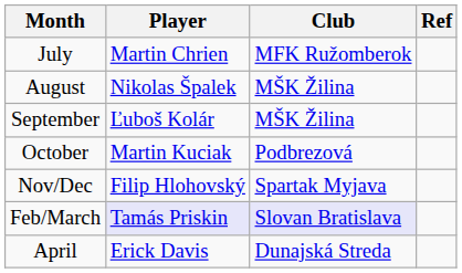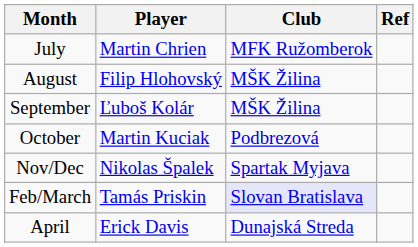 <table class="wikitable sortable">
 <tr>
 <th>Month</th>
 <th>Player</th>
 <th>Club</th>
 <th>Ref</th>
 </tr>
 <tr>
 <td align="center">July</td>
 <td> <a href='#'>Martin Chrien</a></td>
 <td><a href='#'>MFK Ružomberok</a></td>
 <td></td>
 </tr>
 <tr>
 <td align="center">August</td>
-<td> <a href='#'>Nikolas Špalek</a></td>
+<td> <a href='#'>Filip Hlohovský</a></td>
 <td><a href='#'>MŠK Žilina</a></td>
 <td></td>
 </tr>
 <tr>
 <td align="center">September</td>
 <td> <a href='#'>Ľuboš Kolár</a></td>
 <td><a href='#'>MŠK Žilina</a></td>
 <td></td>
 </tr>
 <tr>
 <td align="center">October</td>
 <td> <a href='#'>Martin Kuciak</a></td>
 <td><a href='#'>Podbrezová</a></td>
 <td></td>
 </tr>
 <tr>
 <td align="center">Nov/Dec</td>
-<td> <a href='#'>Filip Hlohovský</a></td>
+<td> <a href='#'>Nikolas Špalek</a></td>
 <td><a href='#'>Spartak Myjava</a></td>
 <td></td>
 </tr>
 <tr>
 <td align="center">Feb/March</td>
-<td style="background: lavender;"> <a href='#'>Tamás Priskin</a></td>
+<td> <a href='#'>Tamás Priskin</a></td>
 <td style="background: lavender;"><a href='#'>Slovan Bratislava</a></td>
 <td></td>
 </tr>
 <tr>
 <td align="center">April</td>
 <td> <a href='#'>Erick Davis</a></td>
 <td><a href='#'>Dunajská Streda</a></td>
 <td></td>
 </tr>
 </table>
